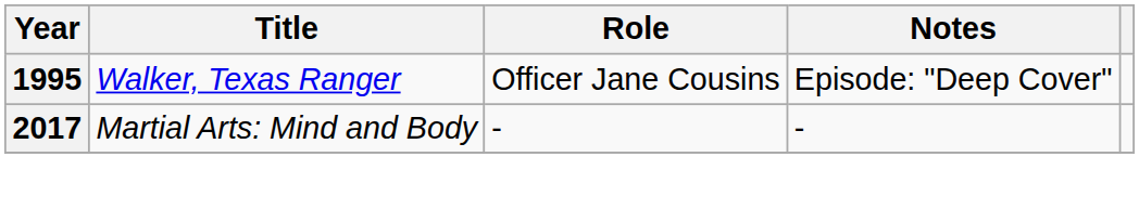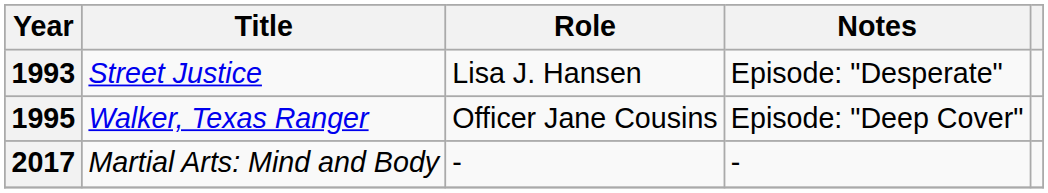 <table class="wikitable plainrowheaders sortable" style="margin-right: 0;">
 <tr>
 <th scope="col">Year</th>
 <th scope="col">Title</th>
 <th scope="col">Role</th>
 <th scope="col" class="unsortable">Notes</th>
 <th scope="col" class="unsortable"></th>
+</tr>
+<tr>
+<th scope=row>1993</th>
+<td><em><a href='#'>Street Justice</a></em></td>
+<td>Lisa J. Hansen</td>
+<td>Episode: "Desperate"</td>
+<td></td>
 </tr>
 <tr>
 <th scope=row>1995</th>
 <td><em><a href='#'>Walker, Texas Ranger</a></em></td>
 <td>Officer Jane Cousins</td>
 <td>Episode: "Deep Cover"</td>
 <td></td>
 </tr>
 <tr>
 <th scope=row>2017</th>
 <td><em>Martial Arts: Mind and Body</em></td>
 <td>-</td>
 <td>-</td>
 <td></td>
 </tr>
 <tr>
 </tr>
 </table>
